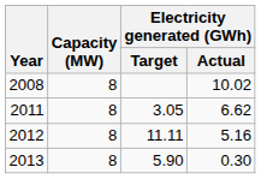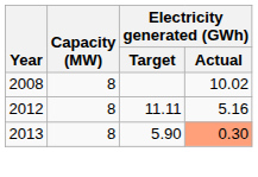 <table class="wikitable sortable" style="text-align:right;">
 <tr>
 <th style="vertical-align:bottom;" rowspan=2>Year</th>
 <th style="vertical-align:bottom;" rowspan=2>Capacity<br>(MW)</th>
 <th style="vertical-align:bottom;" colspan=2>Electricity<br>generated (GWh)</th>
 </tr>
 <tr>
 <th>Target</th>
 <th>Actual</th>
 </tr>
 <tr>
 <td>2008</td>
 <td>8</td>
 <td></td>
 <td>10.02</td>
 </tr>
 <tr>
-<td>2011</td>
-<td>8</td>
-<td>3.05</td>
-<td>6.62</td>
-</tr>
-<tr>
 <td>2012</td>
 <td>8</td>
 <td>11.11</td>
 <td>5.16</td>
 </tr>
 <tr>
 <td>2013</td>
 <td>8</td>
 <td>5.90</td>
-<td>0.30</td>
+<td style="background: lightsalmon;">0.30</td>
 </tr>
 </table>
